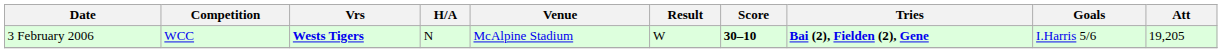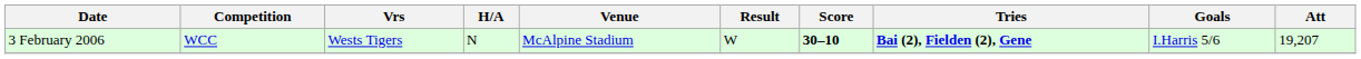 <table class="wikitable" style="font-size:85%;" width="100%">
 <tr>
 <th>Date</th>
 <th>Competition</th>
 <th>Vrs</th>
 <th>H/A</th>
 <th>Venue</th>
 <th>Result</th>
 <th>Score</th>
 <th>Tries</th>
 <th>Goals</th>
 <th>Att</th>
 </tr>
 <tr style="background:#ddffdd;" width=20|>
 <td>3 February 2006</td>
 <td><a href='#'>WCC</a></td>
-<td><strong><a href='#'>Wests Tigers</a></strong></td>
+<td><a href='#'>Wests Tigers</a></td>
 <td>N</td>
 <td><a href='#'>McAlpine Stadium</a></td>
 <td>W</td>
 <td><strong>30–10</strong></td>
 <td><strong><a href='#'>Bai</a> (2), <a href='#'>Fielden</a> (2), <a href='#'>Gene</a></strong></td>
 <td><a href='#'>I.Harris</a> 5/6</td>
-<td>19,205</td>
+<td>19,207</td>
 </tr>
 <tr>
 </tr>
 </table>
